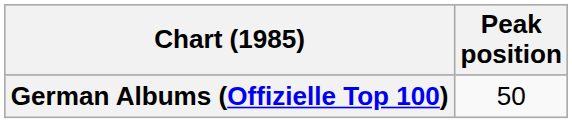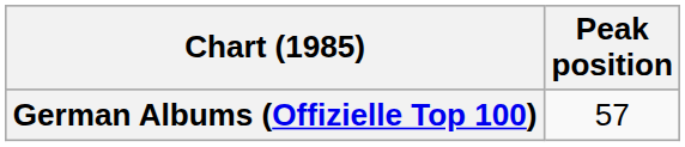 <table class="wikitable sortable plainrowheaders">
 <tr>
 <th>Chart (1985)</th>
 <th>Peak<br>position</th>
 </tr>
 <tr>
 <th scope=row>German Albums (<a href='#'>Offizielle Top 100</a>)</th>
-<td align="center">50</td>
+<td align="center">57</td>
 </tr>
 </table>
